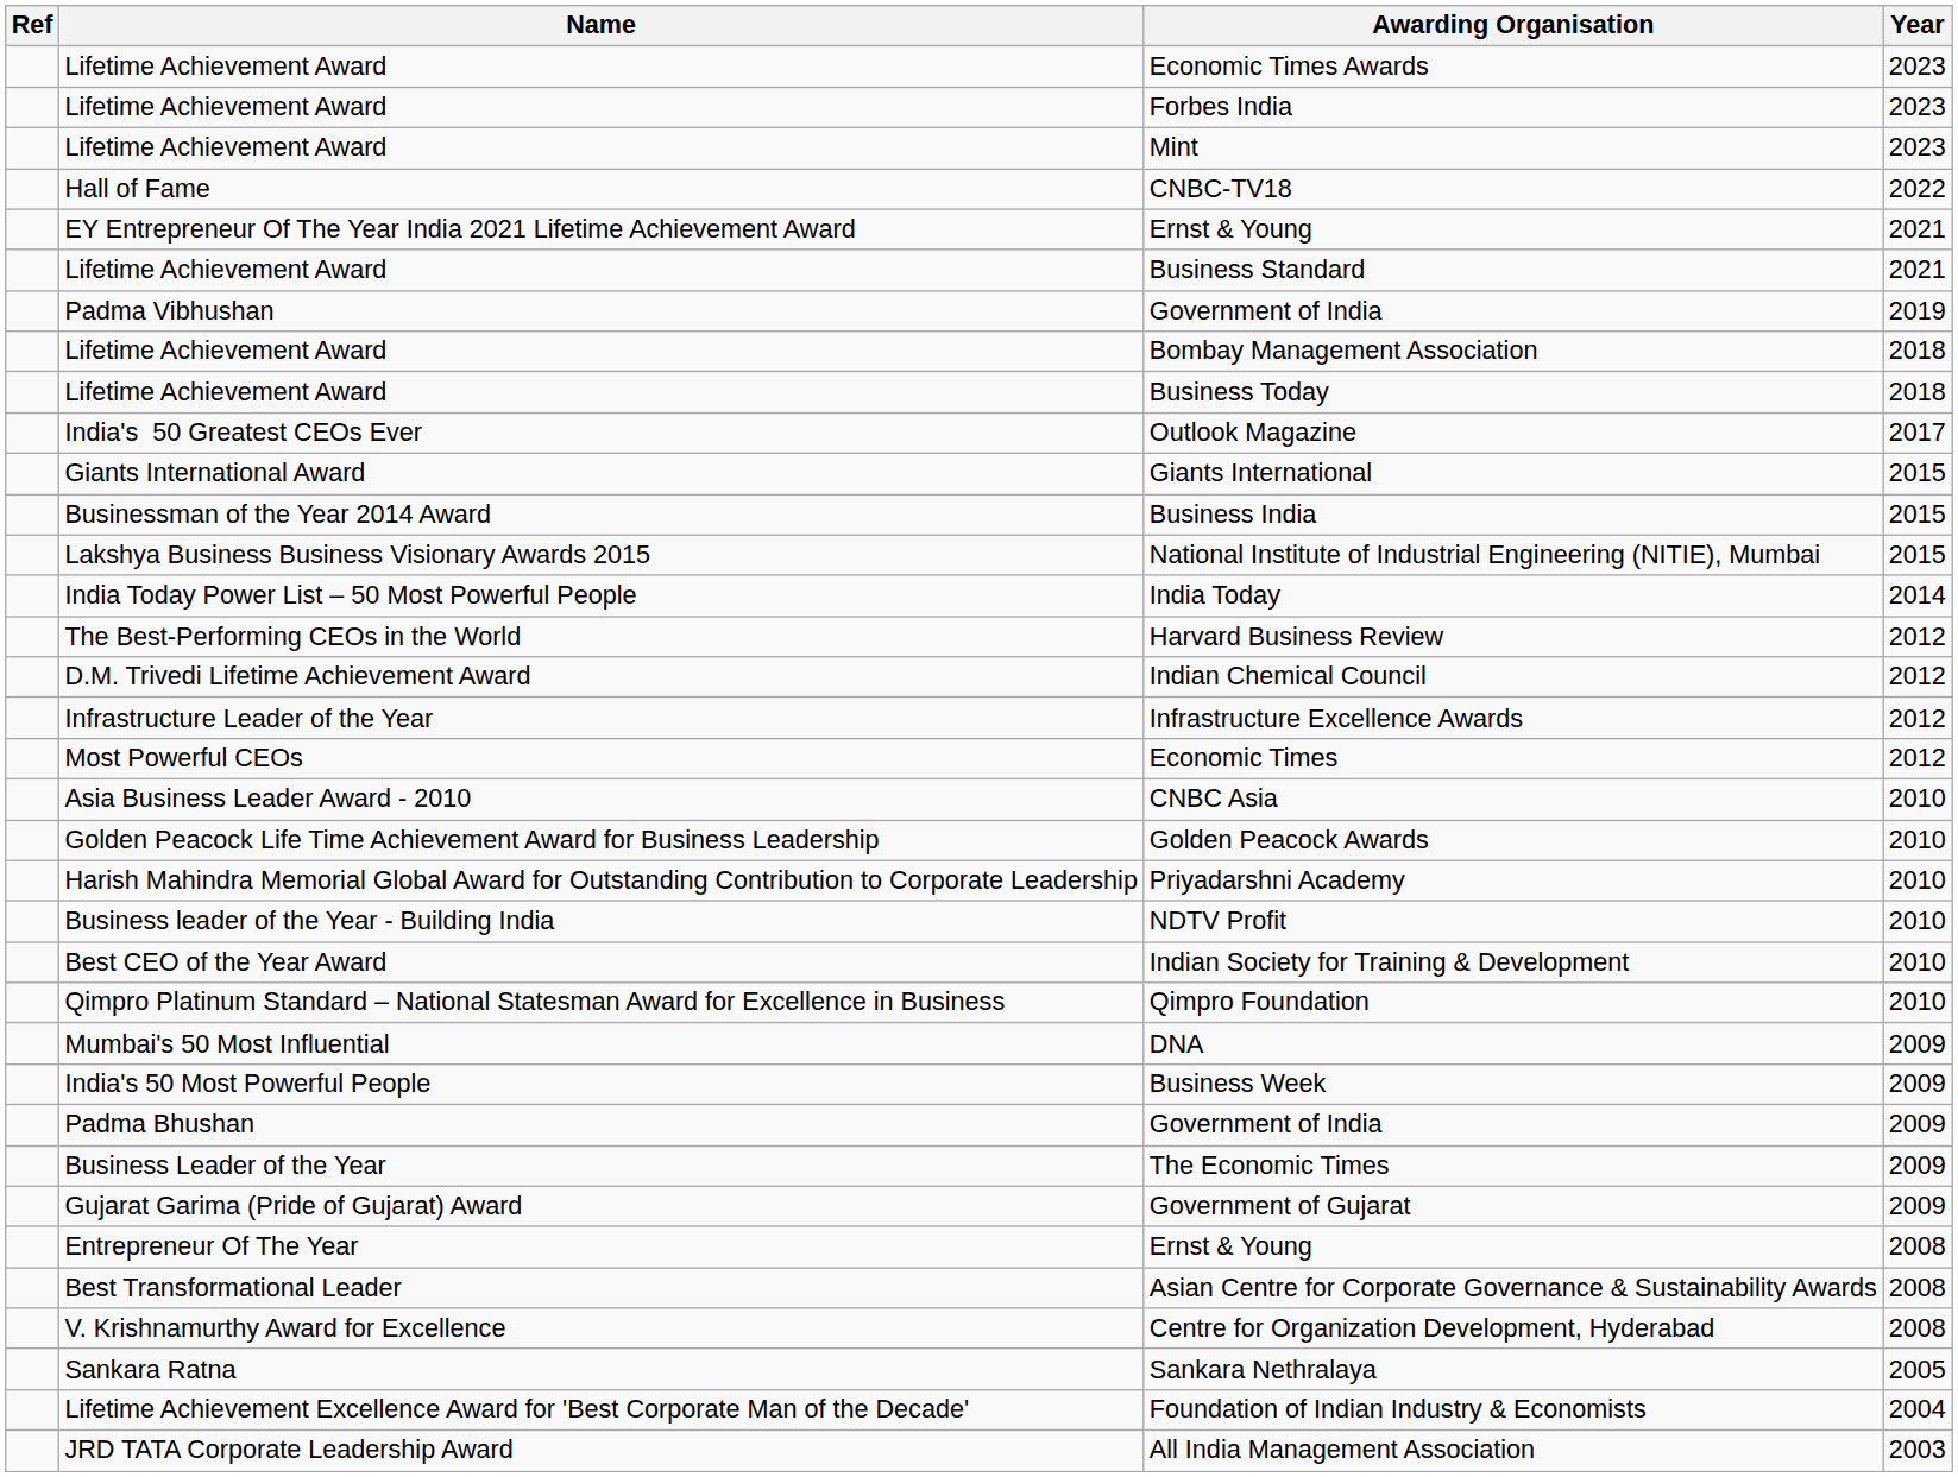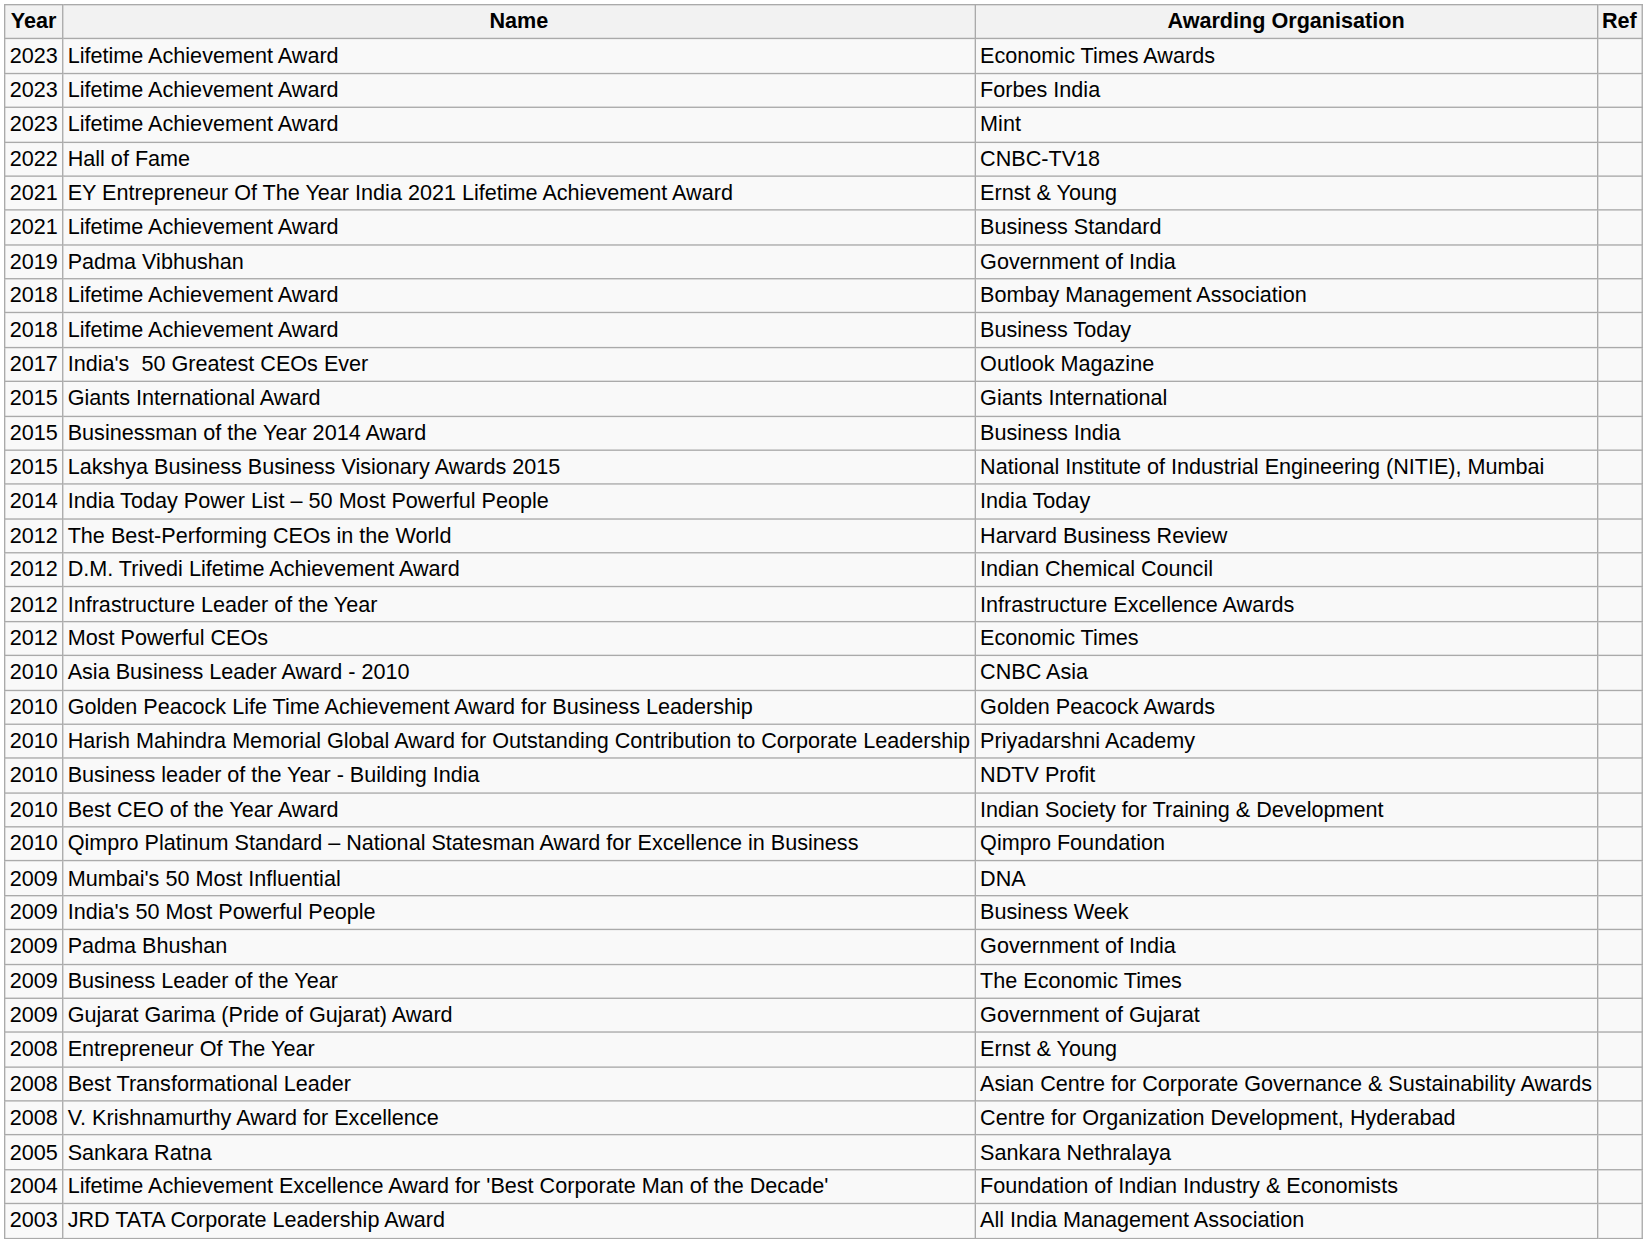 <table class="wikitable">
 <tr>
-<th>Ref</th>
+<th>Year</th>
 <th>Name</th>
 <th>Awarding Organisation</th>
-<th>Year</th>
+<th>Ref</th>
 </tr>
 <tr>
-<td></td>
+<td>2023</td>
 <td>Lifetime Achievement Award</td>
 <td>Economic Times Awards</td>
-<td>2023</td>
+<td></td>
 </tr>
 <tr>
-<td></td>
+<td>2023</td>
 <td>Lifetime Achievement Award</td>
 <td>Forbes India</td>
-<td>2023</td>
+<td></td>
 </tr>
 <tr>
-<td></td>
+<td>2023</td>
 <td>Lifetime Achievement Award</td>
 <td>Mint</td>
-<td>2023</td>
+<td></td>
 </tr>
 <tr>
-<td></td>
+<td>2022</td>
 <td>Hall of Fame</td>
 <td>CNBC-TV18</td>
-<td>2022</td>
+<td></td>
 </tr>
 <tr>
-<td></td>
+<td>2021</td>
 <td>EY Entrepreneur Of The Year India 2021 Lifetime Achievement Award</td>
 <td>Ernst & Young</td>
-<td>2021</td>
+<td></td>
 </tr>
 <tr>
-<td></td>
+<td>2021</td>
 <td>Lifetime Achievement Award</td>
 <td>Business Standard</td>
-<td>2021</td>
+<td></td>
 </tr>
 <tr>
-<td></td>
+<td>2019</td>
 <td>Padma Vibhushan</td>
 <td>Government of India</td>
-<td>2019</td>
+<td></td>
 </tr>
 <tr>
-<td></td>
+<td>2018</td>
 <td>Lifetime Achievement  Award</td>
 <td>Bombay Management Association</td>
-<td>2018</td>
+<td></td>
 </tr>
 <tr>
-<td></td>
+<td>2018</td>
 <td>Lifetime Achievement Award</td>
 <td>Business Today</td>
-<td>2018</td>
+<td></td>
 </tr>
 <tr>
-<td></td>
+<td>2017</td>
 <td>India's  50 Greatest CEOs Ever</td>
 <td>Outlook Magazine</td>
-<td>2017</td>
+<td></td>
 </tr>
 <tr>
-<td></td>
+<td>2015</td>
 <td>Giants International Award</td>
 <td>Giants International</td>
-<td>2015</td>
+<td></td>
 </tr>
 <tr>
-<td></td>
+<td>2015</td>
 <td>Businessman of the Year 2014 Award</td>
 <td>Business India</td>
-<td>2015</td>
+<td></td>
 </tr>
 <tr>
-<td></td>
+<td>2015</td>
 <td>Lakshya Business Business Visionary Awards 2015</td>
 <td>National Institute of Industrial Engineering (NITIE), Mumbai</td>
-<td>2015</td>
+<td></td>
 </tr>
 <tr>
-<td></td>
+<td>2014</td>
 <td>India Today Power List – 50 Most Powerful People</td>
 <td>India Today</td>
-<td>2014</td>
+<td></td>
 </tr>
 <tr>
-<td></td>
+<td>2012</td>
 <td>The Best-Performing CEOs in the World</td>
 <td>Harvard Business Review</td>
-<td>2012</td>
+<td></td>
 </tr>
 <tr>
-<td></td>
+<td>2012</td>
 <td>D.M. Trivedi Lifetime Achievement Award</td>
 <td>Indian Chemical Council</td>
-<td>2012</td>
+<td></td>
 </tr>
 <tr>
-<td></td>
+<td>2012</td>
 <td>Infrastructure Leader of the Year</td>
 <td>Infrastructure Excellence Awards</td>
-<td>2012</td>
+<td></td>
 </tr>
 <tr>
-<td></td>
+<td>2012</td>
 <td>Most Powerful CEOs</td>
 <td>Economic Times</td>
-<td>2012</td>
+<td></td>
 </tr>
 <tr>
-<td></td>
+<td>2010</td>
 <td>Asia Business Leader Award - 2010</td>
 <td>CNBC Asia</td>
-<td>2010</td>
+<td></td>
 </tr>
 <tr>
-<td></td>
+<td>2010</td>
 <td>Golden Peacock Life Time Achievement Award for Business Leadership</td>
 <td>Golden Peacock Awards</td>
-<td>2010</td>
+<td></td>
 </tr>
 <tr>
-<td></td>
+<td>2010</td>
 <td>Harish Mahindra Memorial Global Award for Outstanding Contribution to Corporate Leadership</td>
 <td>Priyadarshni Academy</td>
-<td>2010</td>
+<td></td>
 </tr>
 <tr>
-<td></td>
+<td>2010</td>
 <td>Business leader of the Year - Building India</td>
 <td>NDTV Profit</td>
-<td>2010</td>
+<td></td>
 </tr>
 <tr>
-<td></td>
+<td>2010</td>
 <td>Best CEO of the Year Award</td>
 <td>Indian Society for Training & Development</td>
-<td>2010</td>
+<td></td>
 </tr>
 <tr>
-<td></td>
+<td>2010</td>
 <td>Qimpro Platinum Standard – National Statesman Award for Excellence in Business</td>
 <td>Qimpro Foundation</td>
-<td>2010</td>
+<td></td>
 </tr>
 <tr>
-<td></td>
+<td>2009</td>
 <td>Mumbai's 50 Most Influential</td>
 <td>DNA</td>
-<td>2009</td>
+<td></td>
 </tr>
 <tr>
-<td></td>
+<td>2009</td>
 <td>India's 50 Most Powerful People</td>
 <td>Business Week</td>
-<td>2009</td>
+<td></td>
 </tr>
 <tr>
-<td></td>
+<td>2009</td>
 <td>Padma Bhushan</td>
 <td>Government of India</td>
-<td>2009</td>
+<td></td>
 </tr>
 <tr>
-<td></td>
+<td>2009</td>
 <td>Business Leader of the Year</td>
 <td>The Economic Times</td>
-<td>2009</td>
+<td></td>
 </tr>
 <tr>
-<td></td>
+<td>2009</td>
 <td>Gujarat Garima (Pride of Gujarat) Award</td>
 <td>Government of Gujarat</td>
-<td>2009</td>
+<td></td>
 </tr>
 <tr>
-<td></td>
+<td>2008</td>
 <td>Entrepreneur Of The Year</td>
 <td>Ernst & Young</td>
-<td>2008</td>
+<td></td>
 </tr>
 <tr>
-<td></td>
+<td>2008</td>
 <td>Best Transformational Leader</td>
 <td>Asian Centre for Corporate Governance & Sustainability Awards</td>
-<td>2008</td>
+<td></td>
 </tr>
 <tr>
-<td></td>
+<td>2008</td>
 <td>V. Krishnamurthy Award for Excellence</td>
 <td>Centre for Organization Development, Hyderabad</td>
-<td>2008</td>
+<td></td>
 </tr>
 <tr>
-<td></td>
+<td>2005</td>
 <td>Sankara Ratna</td>
 <td>Sankara Nethralaya</td>
-<td>2005</td>
+<td></td>
 </tr>
 <tr>
-<td></td>
+<td>2004</td>
 <td>Lifetime Achievement Excellence Award for 'Best Corporate Man of the Decade'</td>
 <td>Foundation of Indian Industry & Economists</td>
-<td>2004</td>
+<td></td>
 </tr>
 <tr>
-<td></td>
+<td>2003</td>
 <td>JRD TATA Corporate Leadership Award</td>
 <td>All India Management Association</td>
-<td>2003</td>
+<td></td>
 </tr>
 </table>
